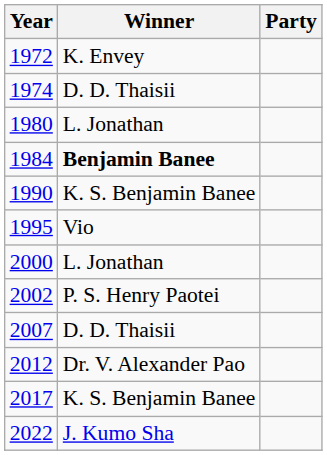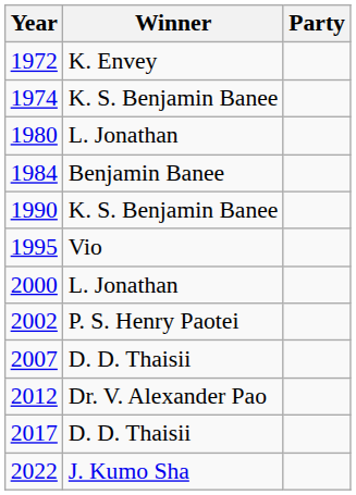 <table class="wikitable sortable">
 <tr>
 <th>Year</th>
 <th>Winner</th>
 <th colspan="2">Party</th>
 </tr>
 <tr>
 <td><a href='#'>1972</a></td>
 <td>K. Envey</td>
 <td></td>
 </tr>
 <tr>
 <td><a href='#'>1974</a></td>
-<td>D. D. Thaisii</td>
+<td>K. S. Benjamin Banee</td>
 <td></td>
 </tr>
 <tr>
 <td><a href='#'>1980</a></td>
 <td>L. Jonathan</td>
 <td></td>
 </tr>
 <tr>
 <td><a href='#'>1984</a></td>
-<td><strong>Benjamin Banee</strong></td>
+<td>Benjamin Banee</td>
 <td></td>
 </tr>
 <tr>
 <td><a href='#'>1990</a></td>
 <td>K. S. Benjamin Banee</td>
 <td></td>
 </tr>
 <tr>
 <td><a href='#'>1995</a></td>
 <td>Vio</td>
 <td></td>
 </tr>
 <tr>
 <td><a href='#'>2000</a></td>
 <td>L. Jonathan</td>
 <td></td>
 </tr>
 <tr>
 <td><a href='#'>2002</a></td>
 <td>P. S. Henry Paotei</td>
 <td></td>
 </tr>
 <tr>
 <td><a href='#'>2007</a></td>
 <td>D. D. Thaisii</td>
 <td></td>
 </tr>
 <tr>
 <td><a href='#'>2012</a></td>
 <td>Dr. V. Alexander Pao</td>
 <td></td>
 </tr>
 <tr>
 <td><a href='#'>2017</a></td>
-<td>K. S. Benjamin Banee</td>
+<td>D. D. Thaisii</td>
 <td></td>
 </tr>
 <tr>
 <td><a href='#'>2022</a></td>
 <td><a href='#'>J. Kumo Sha</a></td>
 <td></td>
 </tr>
 </table>
